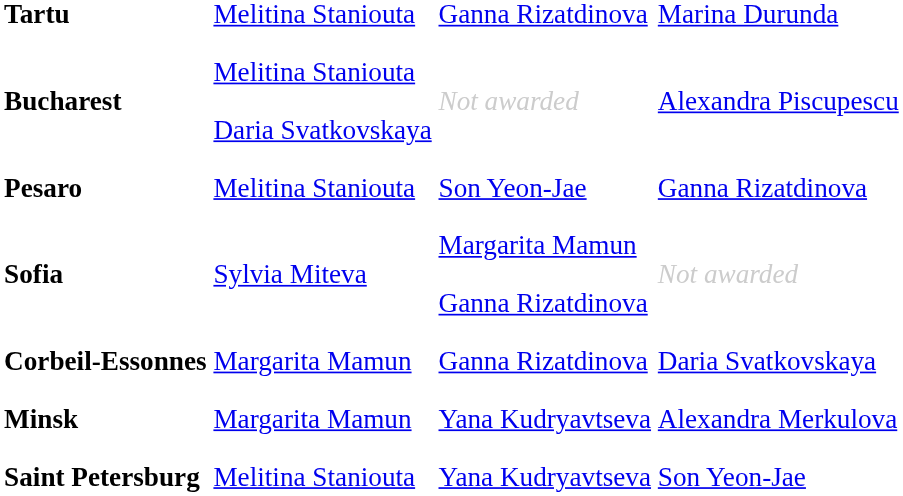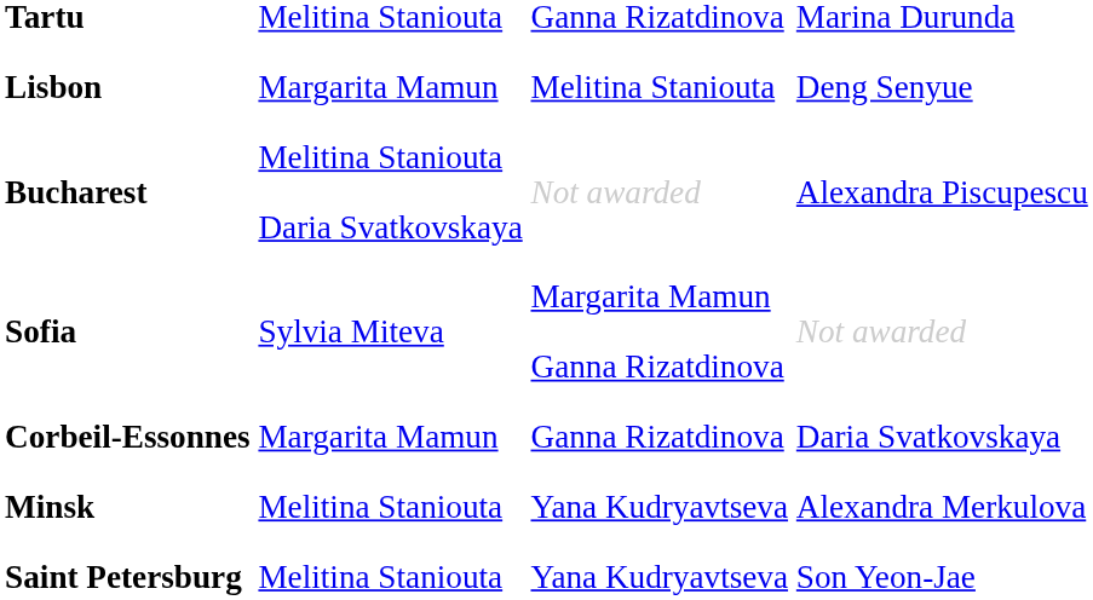 <table>
 <tr>
 <th scope=row style="text-align:left">Tartu </th>
 <td style="height:30px;"> <a href='#'>Melitina Staniouta</a></td>
 <td style="height:30px;"> <a href='#'>Ganna Rizatdinova</a></td>
 <td style="height:30px;"> <a href='#'>Marina Durunda</a></td>
+</tr>
+<tr>
+<th scope=row style="text-align:left">Lisbon </th>
+<td style="height:30px;"> <a href='#'>Margarita Mamun</a></td>
+<td style="height:30px;"> <a href='#'>Melitina Staniouta</a></td>
+<td style="height:30px;"> <a href='#'>Deng Senyue</a></td>
 </tr>
 <tr>
 <th rowspan=2 scope=row style="text-align:left">Bucharest </th>
 <td style="height:30px;"> <a href='#'>Melitina Staniouta</a></td>
 <td rowspan=2 style=color:#ccc><em>Not awarded</em></td>
 <td rowspan=2> <a href='#'>Alexandra Piscupescu</a></td>
 </tr>
 <tr>
 <td style="height:30px;"> <a href='#'>Daria Svatkovskaya</a></td>
-</tr>
-<tr>
-<th scope=row style="text-align:left">Pesaro </th>
-<td style="height:30px;"> <a href='#'>Melitina Staniouta</a></td>
-<td style="height:30px;"> <a href='#'>Son Yeon-Jae</a></td>
-<td style="height:30px;"> <a href='#'>Ganna Rizatdinova</a></td>
 </tr>
 <tr>
 <th rowspan=2 scope=row style="text-align:left">Sofia </th>
 <td rowspan=2> <a href='#'>Sylvia Miteva</a></td>
 <td style="height:30px;"> <a href='#'>Margarita Mamun</a></td>
 <td rowspan=2 style=color:#ccc><em>Not awarded</em></td>
 </tr>
 <tr>
 <td style="height:30px;"> <a href='#'>Ganna Rizatdinova</a></td>
 </tr>
 <tr>
 <th scope=row style="text-align:left">Corbeil-Essonnes </th>
 <td style="height:30px;"> <a href='#'>Margarita Mamun</a></td>
 <td style="height:30px;"> <a href='#'>Ganna Rizatdinova</a></td>
 <td style="height:30px;"> <a href='#'>Daria Svatkovskaya</a></td>
 </tr>
 <tr>
 <th scope=row style="text-align:left">Minsk </th>
-<td style="height:30px;"> <a href='#'>Margarita Mamun</a></td>
+<td style="height:30px;"> <a href='#'>Melitina Staniouta</a></td>
 <td style="height:30px;"> <a href='#'>Yana Kudryavtseva</a></td>
 <td style="height:30px;"> <a href='#'>Alexandra Merkulova</a></td>
 </tr>
 <tr>
 <th scope=row style="text-align:left">Saint Petersburg </th>
 <td style="height:30px;"> <a href='#'>Melitina Staniouta</a></td>
 <td style="height:30px;"> <a href='#'>Yana Kudryavtseva</a></td>
 <td style="height:30px;"> <a href='#'>Son Yeon-Jae</a></td>
 </tr>
 </table>
